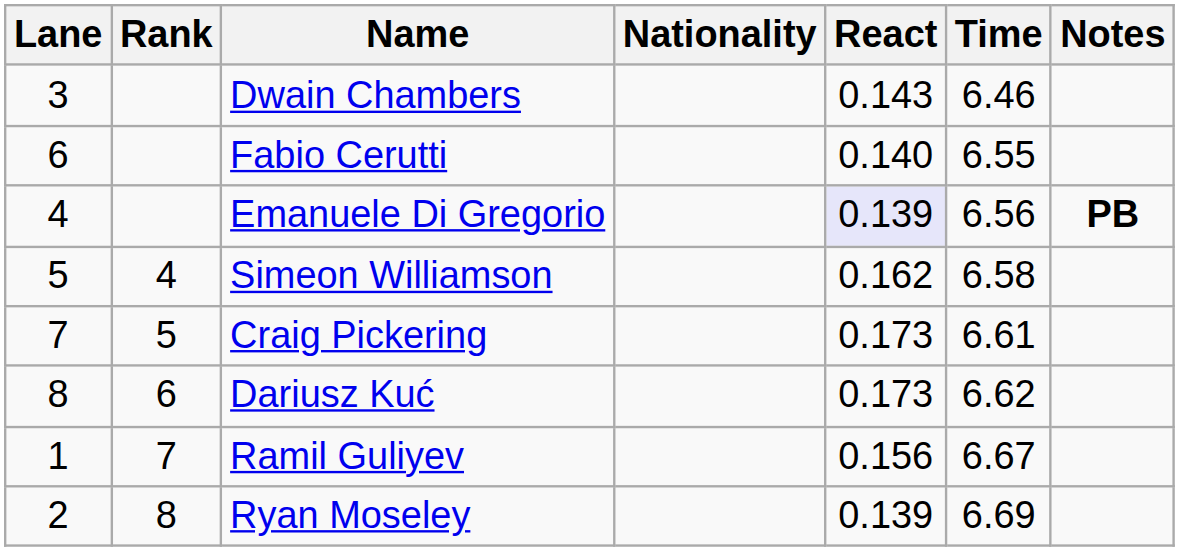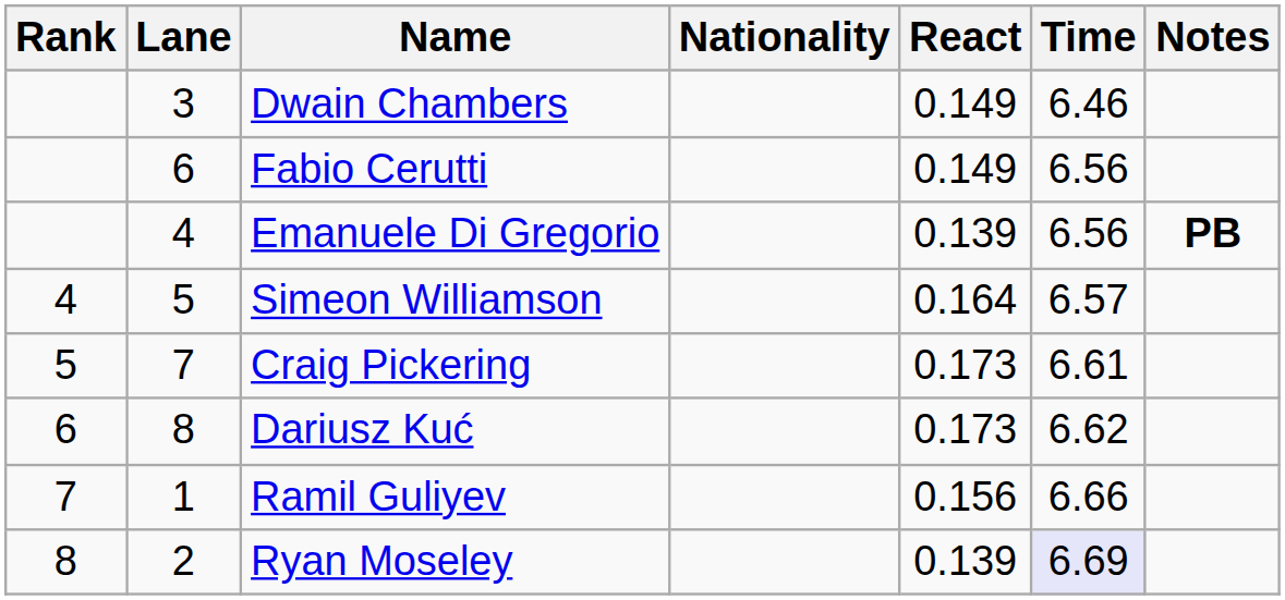 <table class="wikitable sortable" style="text-align:center">
 <tr>
+<th>Rank</th>
 <th>Lane</th>
-<th>Rank</th>
 <th>Name</th>
 <th>Nationality</th>
 <th>React</th>
 <th>Time</th>
 <th>Notes</th>
 </tr>
 <tr>
+<td></td>
 <td>3</td>
-<td></td>
 <td align="left"><a href='#'>Dwain Chambers</a></td>
 <td align=left></td>
-<td>0.143</td>
+<td>0.149</td>
 <td>6.46</td>
 <td></td>
 </tr>
 <tr>
+<td></td>
 <td>6</td>
-<td></td>
 <td align="left"><a href='#'>Fabio Cerutti</a></td>
 <td align=left></td>
-<td>0.140</td>
-<td>6.55</td>
+<td>0.149</td>
+<td>6.56</td>
 <td></td>
 </tr>
 <tr>
+<td></td>
 <td>4</td>
-<td></td>
 <td align="left"><a href='#'>Emanuele Di Gregorio</a></td>
 <td align=left></td>
-<td style="background: lavender;">0.139</td>
+<td>0.139</td>
 <td>6.56</td>
 <td><strong>PB</strong></td>
 </tr>
 <tr>
+<td>4</td>
 <td>5</td>
-<td>4</td>
 <td align="left"><a href='#'>Simeon Williamson</a></td>
 <td align=left></td>
-<td>0.162</td>
-<td>6.58</td>
+<td>0.164</td>
+<td>6.57</td>
 <td></td>
 </tr>
 <tr>
+<td>5</td>
 <td>7</td>
-<td>5</td>
 <td align="left"><a href='#'>Craig Pickering</a></td>
 <td align=left></td>
 <td>0.173</td>
 <td>6.61</td>
 <td></td>
 </tr>
 <tr>
+<td>6</td>
 <td>8</td>
-<td>6</td>
 <td align="left"><a href='#'>Dariusz Kuć</a></td>
 <td align=left></td>
 <td>0.173</td>
 <td>6.62</td>
 <td></td>
 </tr>
 <tr>
+<td>7</td>
 <td>1</td>
-<td>7</td>
 <td align="left"><a href='#'>Ramil Guliyev</a></td>
 <td align=left></td>
 <td>0.156</td>
-<td>6.67</td>
+<td>6.66</td>
 <td></td>
 </tr>
 <tr>
+<td>8</td>
 <td>2</td>
-<td>8</td>
 <td align="left"><a href='#'>Ryan Moseley</a></td>
 <td align=left></td>
 <td>0.139</td>
-<td>6.69</td>
+<td style="background: lavender;">6.69</td>
 <td></td>
 </tr>
 </table>
